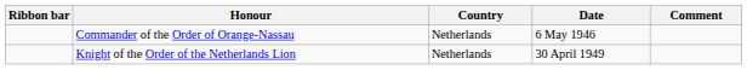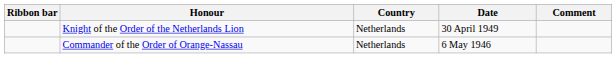 <table class="wikitable" style="width:60%;">
 <tr>
 <th style="width:80px;">Ribbon bar</th>
 <th>Honour</th>
 <th>Country</th>
 <th>Date</th>
 <th>Comment</th>
 </tr>
 <tr>
 <td></td>
+<td><a href='#'>Knight</a> of the <a href='#'>Order of the Netherlands Lion</a></td>
+<td>Netherlands</td>
+<td>30 April 1949</td>
+<td></td>
+</tr>
+<tr>
+<td></td>
 <td><a href='#'>Commander</a> of the <a href='#'>Order of Orange-Nassau</a></td>
 <td>Netherlands</td>
 <td>6 May 1946</td>
 <td></td>
 </tr>
-<tr>
-<td></td>
-<td><a href='#'>Knight</a> of the <a href='#'>Order of the Netherlands Lion</a></td>
-<td>Netherlands</td>
-<td>30 April 1949</td>
-<td></td>
-</tr>
 </table>
